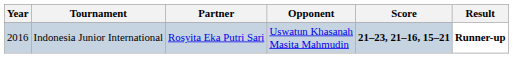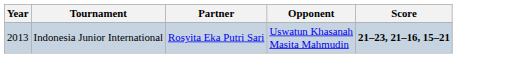 <table class="sortable wikitable" style="font-size: 90%">
 <tr>
 <th>Year</th>
 <th>Tournament</th>
 <th>Partner</th>
 <th>Opponent</th>
 <th>Score</th>
-<th>Result</th>
 </tr>
 <tr style="background:#C6D4E1">
-<td align="center">2016</td>
+<td align="center">2013</td>
 <td align="left">Indonesia Junior International</td>
 <td align="left"> <a href='#'>Rosyita Eka Putri Sari</a></td>
 <td align="left"> <a href='#'>Uswatun Khasanah</a> <br>  <a href='#'>Masita Mahmudin</a></td>
 <td align="left"><strong>21–23, 21–16, 15–21</strong></td>
-<td style="text-align:left; background:white"> <strong>Runner-up</strong></td>
 </tr>
 </table>
